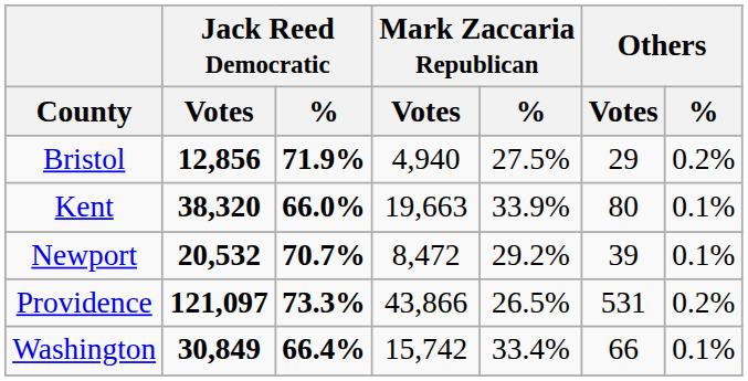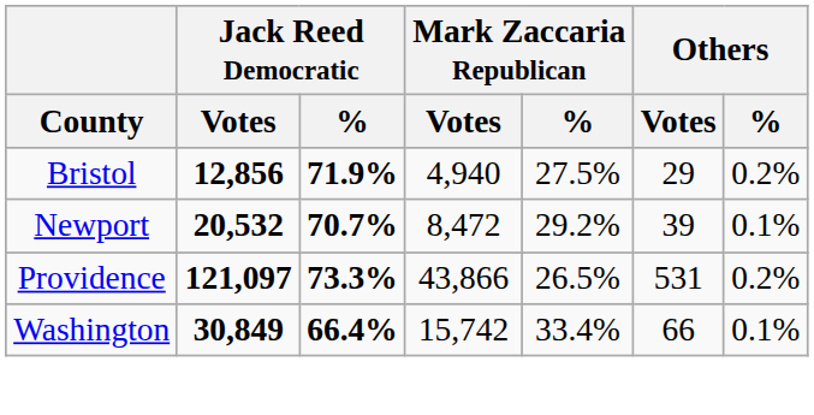 <table class="wikitable sortable" style="text-align:center">
 <tr>
 <th colspan=1></th>
 <th align=center colspan=2>Jack Reed<br><small>Democratic</small></th>
 <th align=center colspan=2>Mark Zaccaria<br><small>Republican</small></th>
 <th align=center colspan=2>Others</th>
 </tr>
 <tr>
 <th align=center>County</th>
 <th style="text-align:center;" data-sort-type="number">Votes</th>
 <th style="text-align:center;" data-sort-type="number">%</th>
 <th style="text-align:center;" data-sort-type="number">Votes</th>
 <th style="text-align:center;" data-sort-type="number">%</th>
 <th style="text-align:center;" data-sort-type="number">Votes</th>
 <th style="text-align:center;" data-sort-type="number">%</th>
 </tr>
 <tr>
 <td><a href='#'>Bristol</a></td>
 <td><strong>12,856</strong></td>
 <td><strong>71.9%</strong></td>
 <td>4,940</td>
 <td>27.5%</td>
 <td>29</td>
 <td>0.2%</td>
-</tr>
-<tr>
-<td><a href='#'>Kent</a></td>
-<td><strong>38,320</strong></td>
-<td><strong>66.0%</strong></td>
-<td>19,663</td>
-<td>33.9%</td>
-<td>80</td>
-<td>0.1%</td>
 </tr>
 <tr>
 <td><a href='#'>Newport</a></td>
 <td><strong>20,532</strong></td>
 <td><strong>70.7%</strong></td>
 <td>8,472</td>
 <td>29.2%</td>
 <td>39</td>
 <td>0.1%</td>
 </tr>
 <tr>
 <td><a href='#'>Providence</a></td>
 <td><strong>121,097</strong></td>
 <td><strong>73.3%</strong></td>
 <td>43,866</td>
 <td>26.5%</td>
 <td>531</td>
 <td>0.2%</td>
 </tr>
 <tr>
 <td><a href='#'>Washington</a></td>
 <td><strong>30,849</strong></td>
 <td><strong>66.4%</strong></td>
 <td>15,742</td>
 <td>33.4%</td>
 <td>66</td>
 <td>0.1%</td>
 </tr>
 </table>
